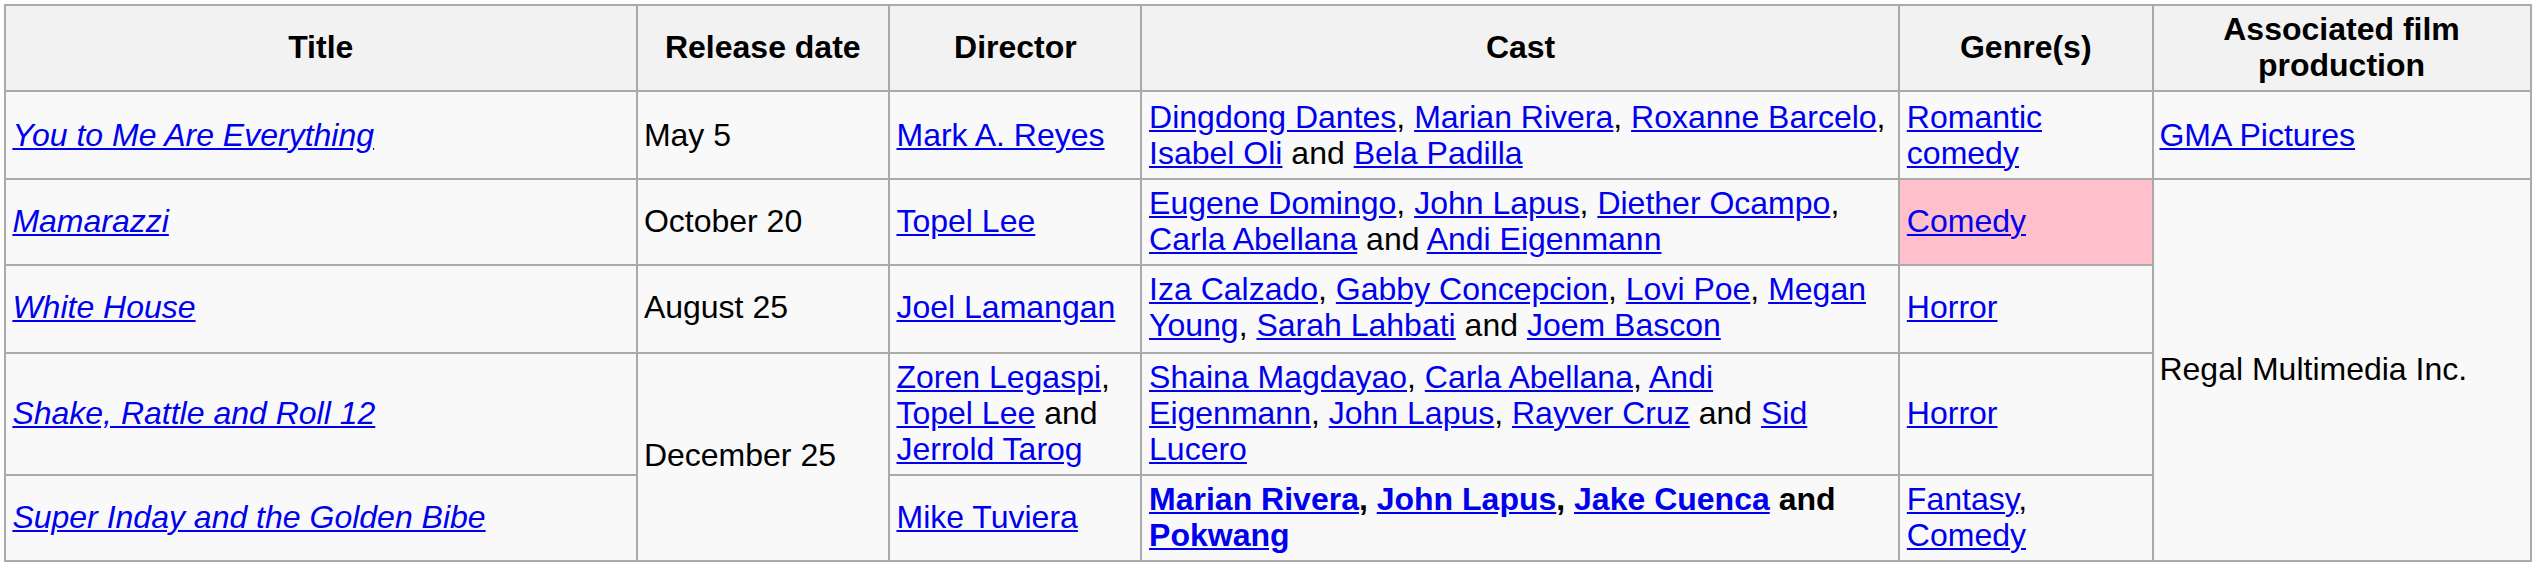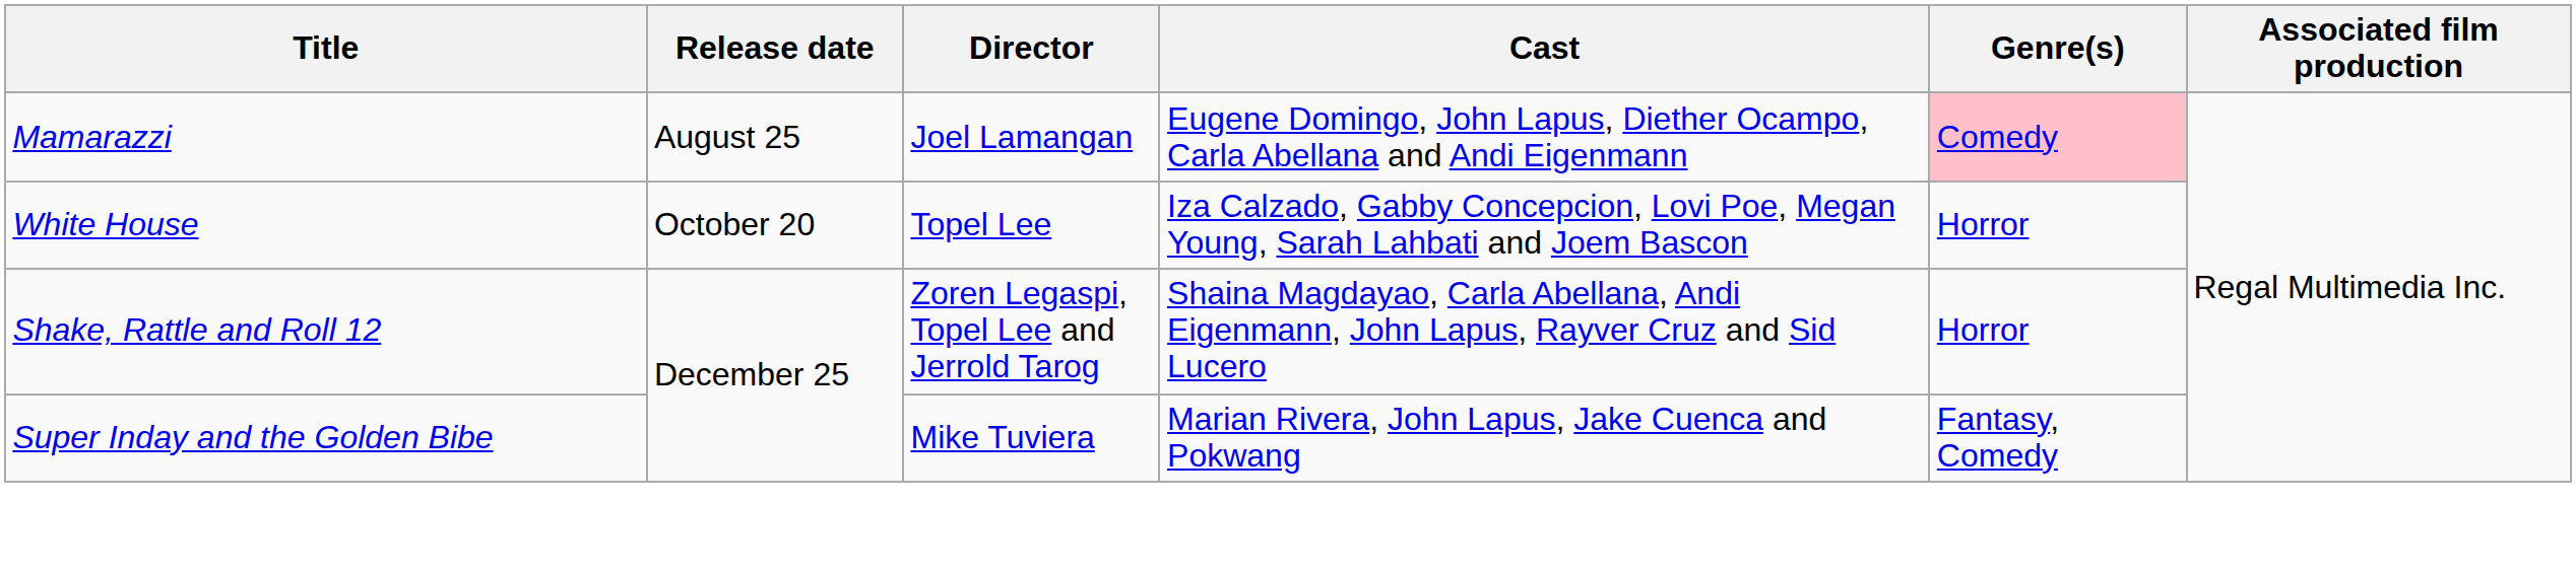 <table class="wikitable" style="width:100%;">
 <tr>
 <th style="width:25%;">Title</th>
 <th style="width:10%;">Release date</th>
 <th style="width:10%;">Director</th>
 <th style="width:30%;">Cast</th>
 <th style="width:10%;">Genre(s)</th>
 <th style="width:15%;">Associated film production</th>
 </tr>
 <tr>
-<td><em><a href='#'>You to Me Are Everything</a></em></td>
-<td>May 5</td>
-<td><a href='#'>Mark A. Reyes</a></td>
-<td><a href='#'>Dingdong Dantes</a>, <a href='#'>Marian Rivera</a>, <a href='#'>Roxanne Barcelo</a>, <a href='#'>Isabel Oli</a> and <a href='#'>Bela Padilla</a></td>
-<td><a href='#'>Romantic comedy</a></td>
-<td><a href='#'>GMA Pictures</a></td>
-</tr>
-<tr>
 <td><em><a href='#'>Mamarazzi</a></em></td>
-<td>October 20</td>
-<td><a href='#'>Topel Lee</a></td>
+<td>August 25</td>
+<td><a href='#'>Joel Lamangan</a></td>
 <td><a href='#'>Eugene Domingo</a>, <a href='#'>John Lapus</a>, <a href='#'>Diether Ocampo</a>, <a href='#'>Carla Abellana</a> and <a href='#'>Andi Eigenmann</a></td>
 <td style="background: pink;"><a href='#'>Comedy</a></td>
 <td rowspan="4">Regal Multimedia Inc.</td>
 </tr>
 <tr>
 <td><em><a href='#'>White House</a></em></td>
-<td>August 25</td>
-<td><a href='#'>Joel Lamangan</a></td>
+<td>October 20</td>
+<td><a href='#'>Topel Lee</a></td>
 <td><a href='#'>Iza Calzado</a>, <a href='#'>Gabby Concepcion</a>, <a href='#'>Lovi Poe</a>, <a href='#'>Megan Young</a>, <a href='#'>Sarah Lahbati</a> and <a href='#'>Joem Bascon</a></td>
 <td><a href='#'>Horror</a></td>
 </tr>
 <tr>
 <td><em><a href='#'>Shake, Rattle and Roll 12</a></em></td>
 <td rowspan="2">December 25</td>
 <td><a href='#'>Zoren Legaspi</a>, <a href='#'>Topel Lee</a> and <a href='#'>Jerrold Tarog</a></td>
 <td><a href='#'>Shaina Magdayao</a>, <a href='#'>Carla Abellana</a>, <a href='#'>Andi Eigenmann</a>, <a href='#'>John Lapus</a>, <a href='#'>Rayver Cruz</a> and <a href='#'>Sid Lucero</a></td>
 <td><a href='#'>Horror</a></td>
 </tr>
 <tr>
 <td><em><a href='#'>Super Inday and the Golden Bibe</a></em></td>
 <td><a href='#'>Mike Tuviera</a></td>
-<td><strong><a href='#'>Marian Rivera</a>, <a href='#'>John Lapus</a>, <a href='#'>Jake Cuenca</a> and <a href='#'>Pokwang</a></strong></td>
+<td><a href='#'>Marian Rivera</a>, <a href='#'>John Lapus</a>, <a href='#'>Jake Cuenca</a> and <a href='#'>Pokwang</a></td>
 <td><a href='#'>Fantasy</a>, <a href='#'>Comedy</a></td>
 </tr>
 </table>
